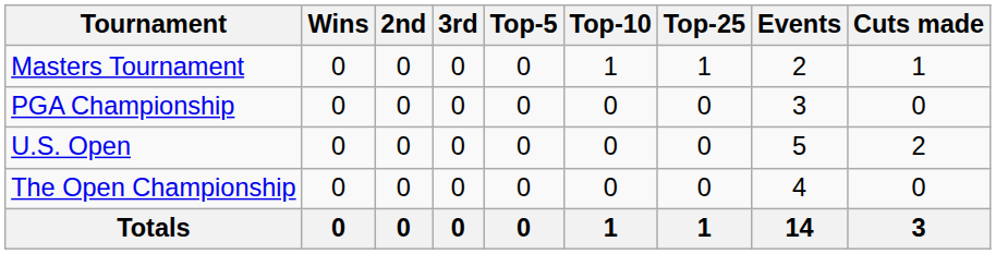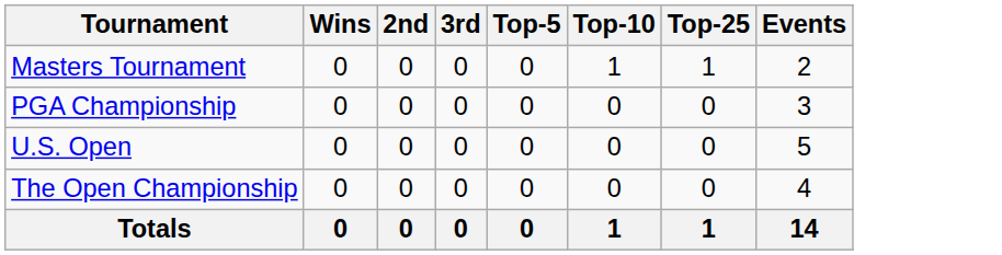 <table class=wikitable style=text-align:center>
 <tr>
 <th>Tournament</th>
 <th>Wins</th>
 <th>2nd</th>
 <th>3rd</th>
 <th>Top-5</th>
 <th>Top-10</th>
 <th>Top-25</th>
 <th>Events</th>
-<th>Cuts made</th>
 </tr>
 <tr>
 <td align=left><a href='#'>Masters Tournament</a></td>
 <td>0</td>
 <td>0</td>
 <td>0</td>
 <td>0</td>
 <td>1</td>
 <td>1</td>
 <td>2</td>
-<td>1</td>
 </tr>
 <tr>
 <td align=left><a href='#'>PGA Championship</a></td>
 <td>0</td>
 <td>0</td>
 <td>0</td>
 <td>0</td>
 <td>0</td>
 <td>0</td>
 <td>3</td>
-<td>0</td>
 </tr>
 <tr>
 <td align=left><a href='#'>U.S. Open</a></td>
 <td>0</td>
 <td>0</td>
 <td>0</td>
 <td>0</td>
 <td>0</td>
 <td>0</td>
 <td>5</td>
-<td>2</td>
 </tr>
 <tr>
 <td align=left><a href='#'>The Open Championship</a></td>
 <td>0</td>
 <td>0</td>
 <td>0</td>
 <td>0</td>
 <td>0</td>
 <td>0</td>
 <td>4</td>
-<td>0</td>
 </tr>
 <tr>
 <th>Totals</th>
 <th>0</th>
 <th>0</th>
 <th>0</th>
 <th>0</th>
 <th>1</th>
 <th>1</th>
 <th>14</th>
-<th>3</th>
 </tr>
 </table>
